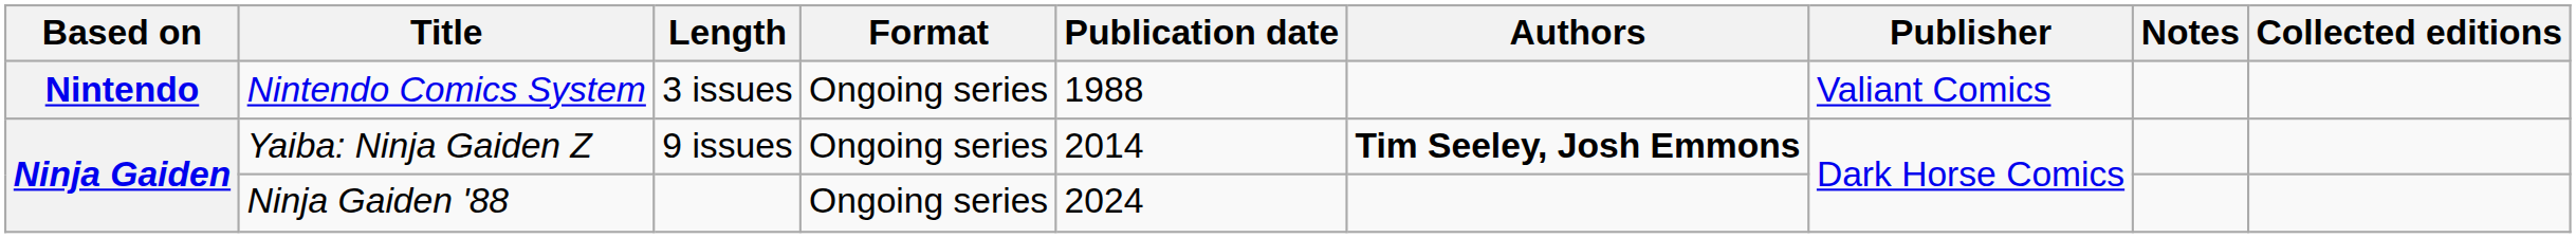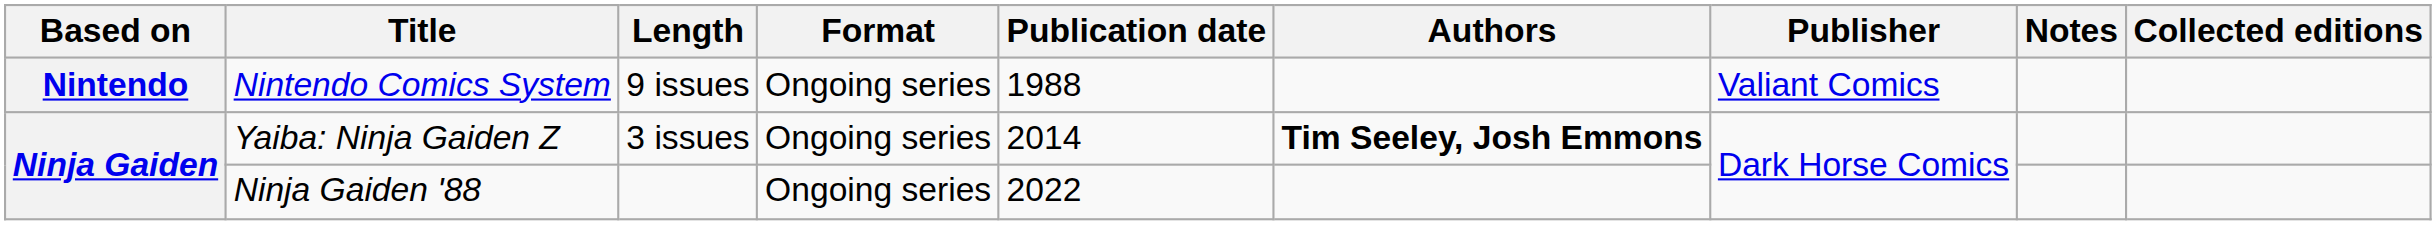 <table class="wikitable mw-collapsible">
 <tr>
 <th>Based on</th>
 <th>Title</th>
 <th>Length</th>
 <th>Format</th>
 <th>Publication date</th>
 <th>Authors</th>
 <th>Publisher</th>
 <th>Notes</th>
 <th>Collected editions</th>
 </tr>
 <tr>
 <th><a href='#'>Nintendo</a></th>
 <td><em><a href='#'>Nintendo Comics System</a></em></td>
-<td>3 issues</td>
+<td>9 issues</td>
 <td>Ongoing series</td>
 <td>1988</td>
 <td></td>
 <td><a href='#'>Valiant Comics</a></td>
 <td></td>
 <td></td>
 </tr>
 <tr>
 <th rowspan="2"><em><a href='#'>Ninja Gaiden</a></em></th>
 <td><em>Yaiba: Ninja Gaiden Z</em></td>
-<td>9 issues</td>
+<td>3 issues</td>
 <td>Ongoing series</td>
 <td>2014</td>
 <td><strong>Tim Seeley, Josh Emmons</strong></td>
 <td rowspan="2"><a href='#'>Dark Horse Comics</a></td>
 <td></td>
 <td></td>
 </tr>
 <tr>
 <td><em>Ninja Gaiden '88</em></td>
 <td></td>
 <td>Ongoing series</td>
-<td>2024</td>
+<td>2022</td>
 <td></td>
 <td></td>
 <td></td>
 </tr>
 </table>
